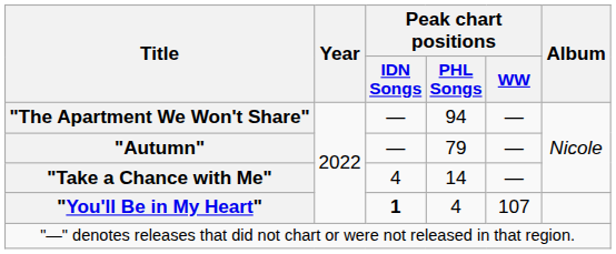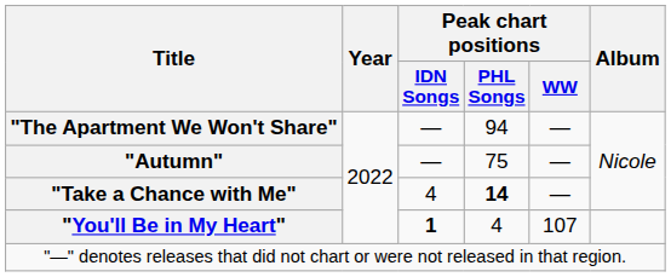 <table class="wikitable plainrowheaders" style="text-align:center;">
 <tr>
 <th rowspan="2" scope="col">Title</th>
 <th rowspan="2" scope="col">Year</th>
 <th colspan="3" scope="col">Peak chart positions</th>
 <th rowspan="2" scope="col">Album</th>
 </tr>
 <tr>
 <th scope="col" style="font-size:90%; width:2.8em"><a href='#'>IDN<br>Songs</a><br></th>
 <th scope="col" style="font-size:90%; width:2.8em"><a href='#'>PHL<br>Songs</a><br></th>
 <th scope="col" style="width:2.8em; font-size:90%"><a href='#'>WW</a><br></th>
 </tr>
 <tr>
 <th scope="row">"The Apartment We Won't Share"</th>
 <td rowspan="4">2022</td>
 <td>—</td>
 <td>94</td>
 <td>—</td>
 <td rowspan="3"><em>Nicole</em></td>
 </tr>
 <tr>
 <th scope="row">"Autumn"</th>
 <td>—</td>
-<td>79</td>
+<td>75</td>
 <td>—</td>
 </tr>
 <tr>
 <th scope="row">"Take a Chance with Me"</th>
 <td>4</td>
-<td>14</td>
+<td><strong>14</strong></td>
 <td>—</td>
 </tr>
 <tr>
 <th scope="row">"<a href='#'>You'll Be in My Heart</a>"</th>
 <td><strong>1</strong></td>
 <td>4</td>
 <td>107</td>
 <td></td>
 </tr>
 <tr>
 <td colspan="6" style="font-size:85%">"—" denotes releases that did not chart or were not released in that region.</td>
 </tr>
 </table>
